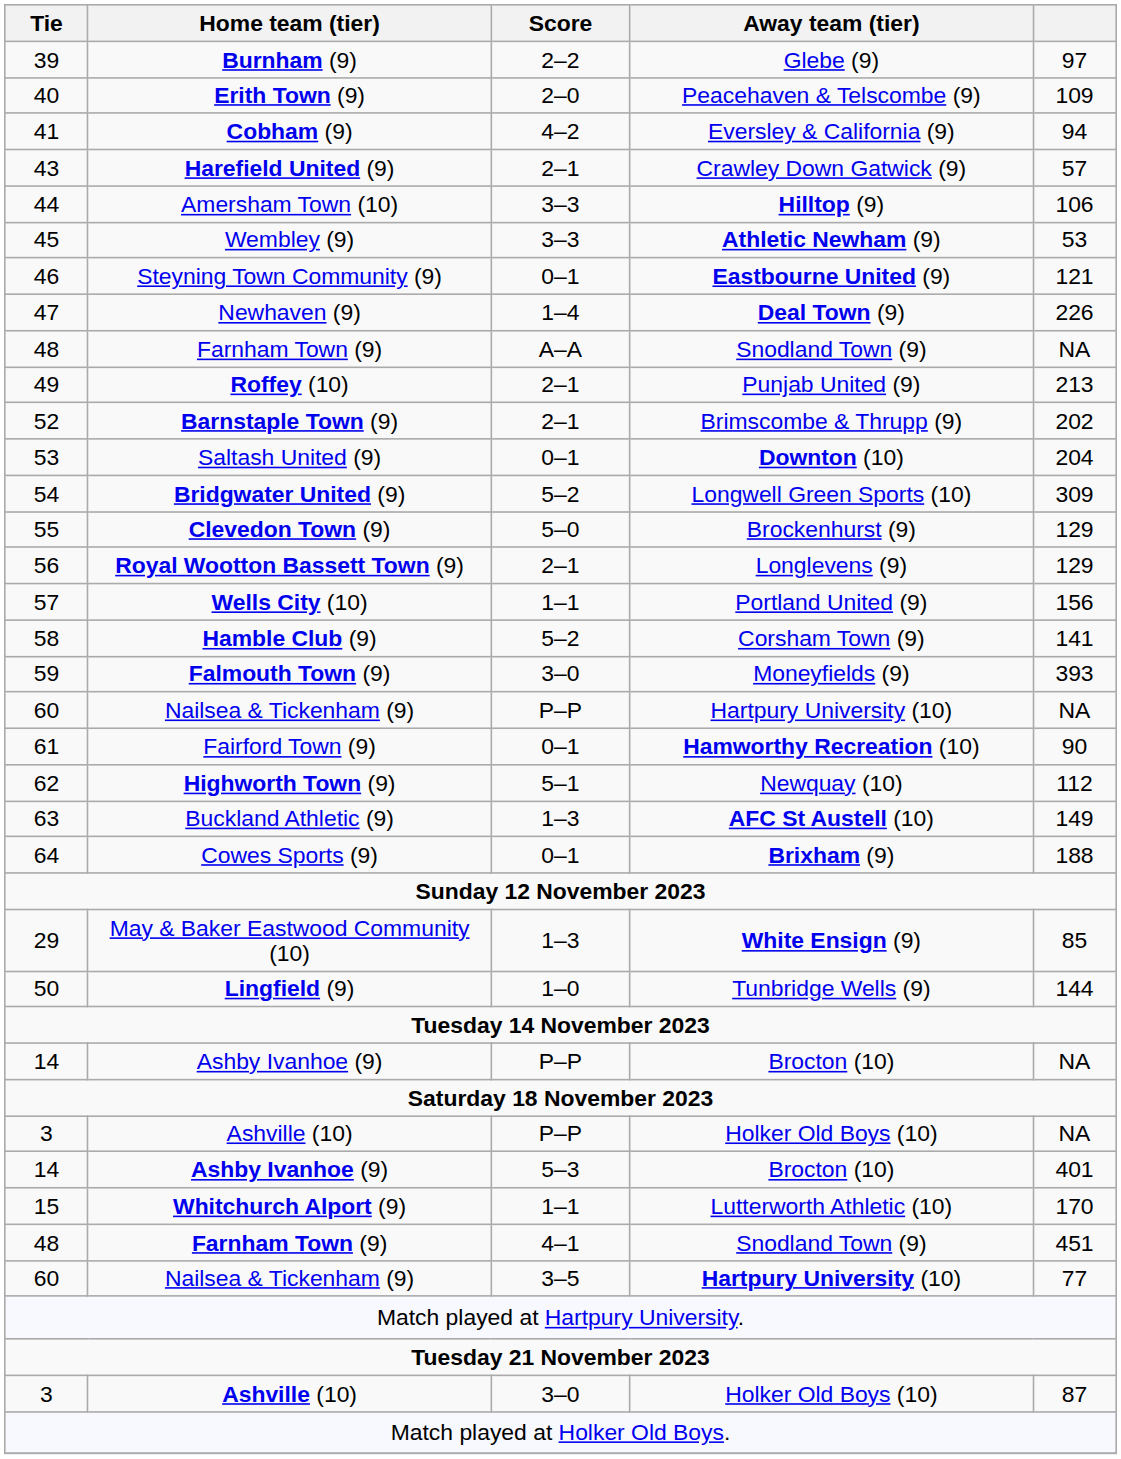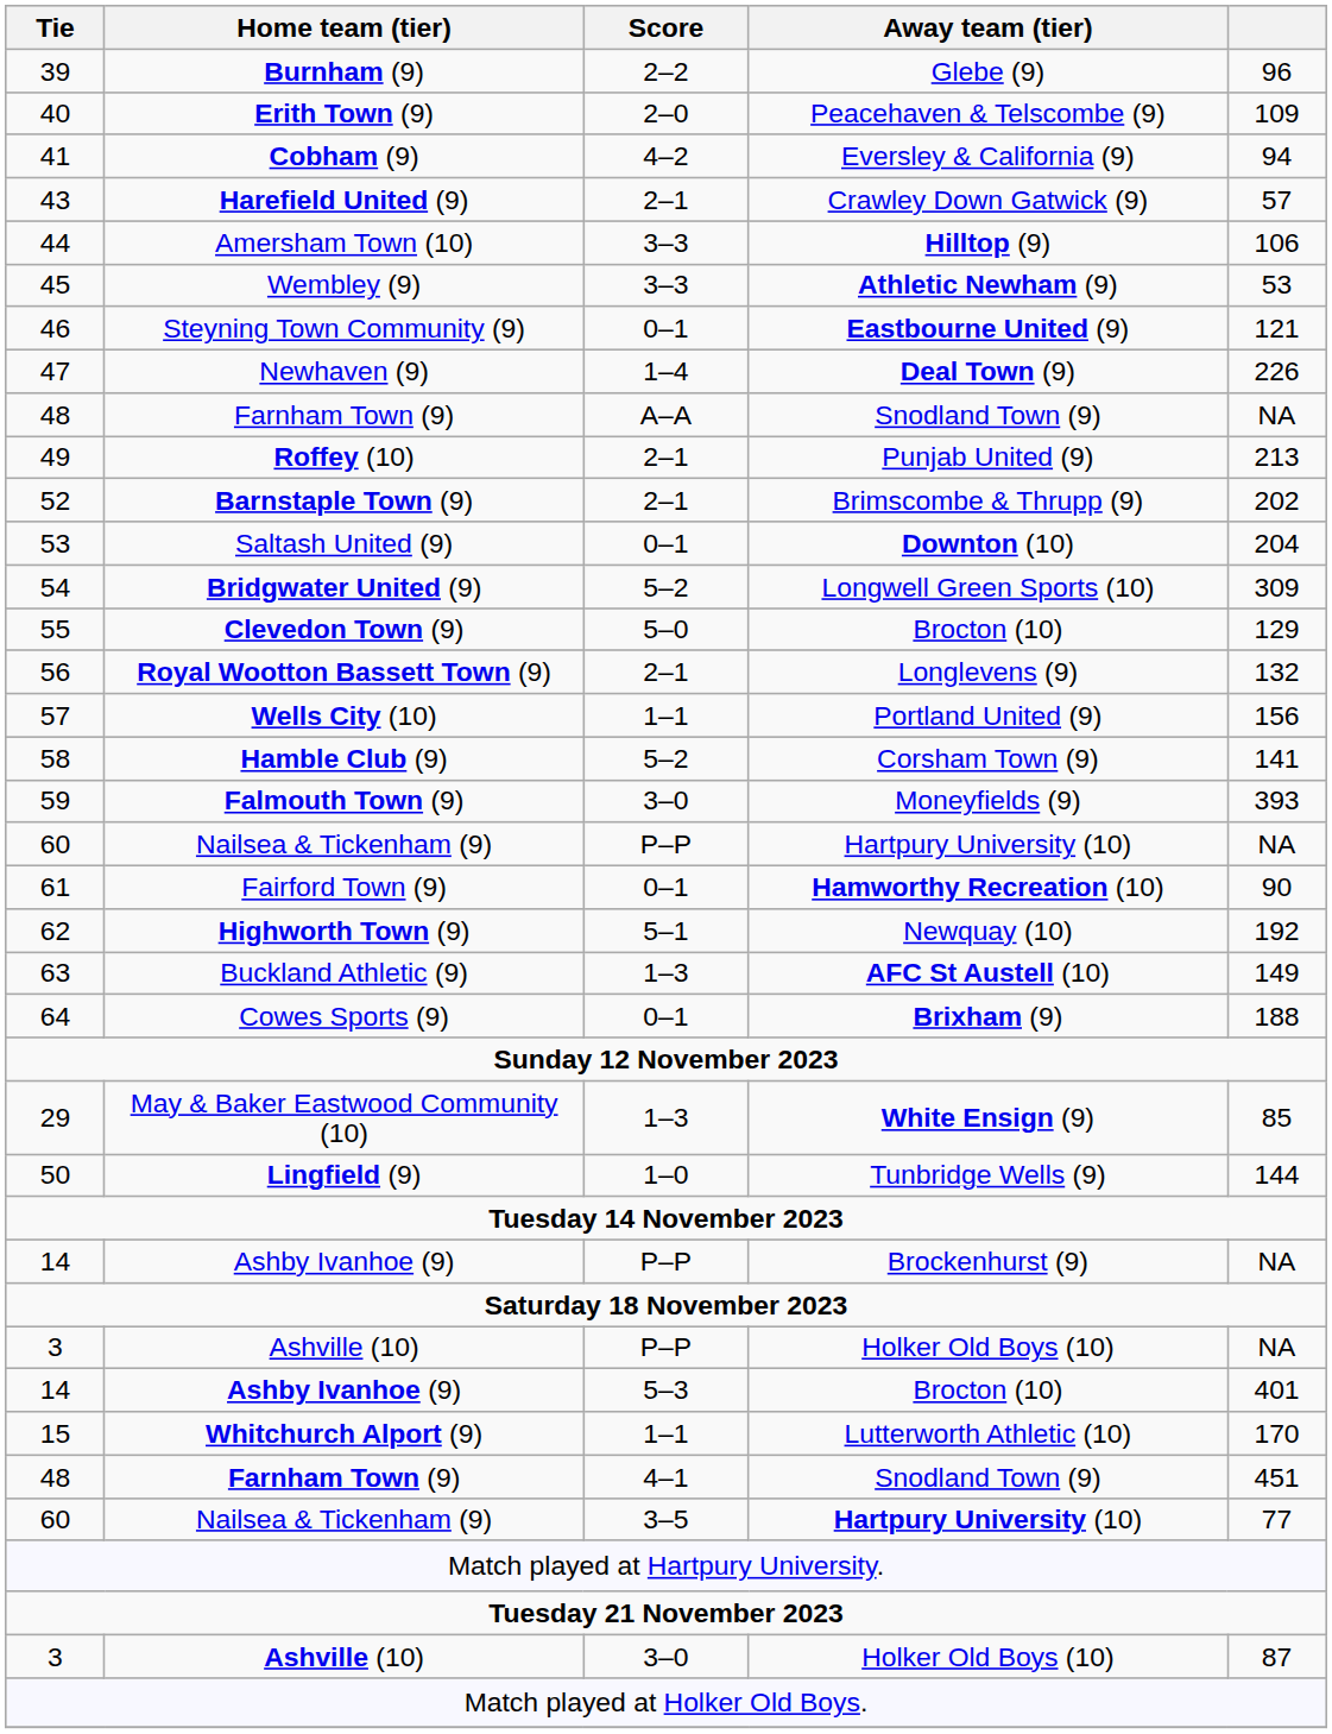 <table class="wikitable" style="width:700px;text-align:center;font-size:90%">
 <tr>
 <th scope="col" style="width: 7.50%">Tie</th>
 <th scope="col" style="width:36.25%">Home team (tier)</th>
 <th scope="col" style="width:12.50%">Score</th>
 <th scope="col" style="width:36.25%">Away team (tier)</th>
 <th scope="col" style="width: 7.50%"></th>
 </tr>
 <tr>
 <td>39</td>
 <td><strong><a href='#'>Burnham</a></strong> (9)</td>
 <td>2–2 </td>
 <td><a href='#'>Glebe</a> (9)</td>
-<td>97</td>
+<td>96</td>
 </tr>
 <tr>
 <td>40</td>
 <td><strong><a href='#'>Erith Town</a></strong> (9)</td>
 <td>2–0</td>
 <td><a href='#'>Peacehaven & Telscombe</a> (9)</td>
 <td>109</td>
 </tr>
 <tr>
 <td>41</td>
 <td><strong><a href='#'>Cobham</a></strong> (9)</td>
 <td>4–2</td>
 <td><a href='#'>Eversley & California</a> (9)</td>
 <td>94</td>
 </tr>
 <tr>
 <td>43</td>
 <td><strong><a href='#'>Harefield United</a></strong> (9)</td>
 <td>2–1</td>
 <td><a href='#'>Crawley Down Gatwick</a> (9)</td>
 <td>57</td>
 </tr>
 <tr>
 <td>44</td>
 <td><a href='#'>Amersham Town</a> (10)</td>
 <td>3–3 </td>
 <td><strong><a href='#'>Hilltop</a></strong> (9)</td>
 <td>106</td>
 </tr>
 <tr>
 <td>45</td>
 <td><a href='#'>Wembley</a> (9)</td>
 <td>3–3 </td>
 <td><strong><a href='#'>Athletic Newham</a></strong> (9)</td>
 <td>53</td>
 </tr>
 <tr>
 <td>46</td>
 <td><a href='#'>Steyning Town Community</a> (9)</td>
 <td>0–1</td>
 <td><strong><a href='#'>Eastbourne United</a></strong> (9)</td>
 <td>121</td>
 </tr>
 <tr>
 <td>47</td>
 <td><a href='#'>Newhaven</a> (9)</td>
 <td>1–4</td>
 <td><strong><a href='#'>Deal Town</a></strong> (9)</td>
 <td>226</td>
 </tr>
 <tr>
 <td>48</td>
 <td><a href='#'>Farnham Town</a> (9)</td>
 <td>A–A</td>
 <td><a href='#'>Snodland Town</a> (9)</td>
 <td>NA</td>
 </tr>
 <tr>
 <td>49</td>
 <td><strong><a href='#'>Roffey</a></strong> (10)</td>
 <td>2–1</td>
 <td><a href='#'>Punjab United</a> (9)</td>
 <td>213</td>
 </tr>
 <tr>
 <td>52</td>
 <td><strong><a href='#'>Barnstaple Town</a></strong> (9)</td>
 <td>2–1</td>
 <td><a href='#'>Brimscombe & Thrupp</a> (9)</td>
 <td>202</td>
 </tr>
 <tr>
 <td>53</td>
 <td><a href='#'>Saltash United</a> (9)</td>
 <td>0–1</td>
 <td><strong><a href='#'>Downton</a></strong> (10)</td>
 <td>204</td>
 </tr>
 <tr>
 <td>54</td>
 <td><strong><a href='#'>Bridgwater United</a></strong> (9)</td>
 <td>5–2</td>
 <td><a href='#'>Longwell Green Sports</a> (10)</td>
 <td>309</td>
 </tr>
 <tr>
 <td>55</td>
 <td><strong><a href='#'>Clevedon Town</a></strong> (9)</td>
 <td>5–0</td>
-<td><a href='#'>Brockenhurst</a> (9)</td>
+<td><a href='#'>Brocton</a> (10)</td>
 <td>129</td>
 </tr>
 <tr>
 <td>56</td>
 <td><strong><a href='#'>Royal Wootton Bassett Town</a></strong> (9)</td>
 <td>2–1</td>
 <td><a href='#'>Longlevens</a> (9)</td>
-<td>129</td>
+<td>132</td>
 </tr>
 <tr>
 <td>57</td>
 <td><strong><a href='#'>Wells City</a></strong> (10)</td>
 <td>1–1 </td>
 <td><a href='#'>Portland United</a> (9)</td>
 <td>156</td>
 </tr>
 <tr>
 <td>58</td>
 <td><strong><a href='#'>Hamble Club</a></strong> (9)</td>
 <td>5–2</td>
 <td><a href='#'>Corsham Town</a> (9)</td>
 <td>141</td>
 </tr>
 <tr>
 <td>59</td>
 <td><strong><a href='#'>Falmouth Town</a></strong> (9)</td>
 <td>3–0</td>
 <td><a href='#'>Moneyfields</a> (9)</td>
 <td>393</td>
 </tr>
 <tr>
 <td>60</td>
 <td><a href='#'>Nailsea & Tickenham</a> (9)</td>
 <td>P–P</td>
 <td><a href='#'>Hartpury University</a> (10)</td>
 <td>NA</td>
 </tr>
 <tr>
 <td>61</td>
 <td><a href='#'>Fairford Town</a> (9)</td>
 <td>0–1</td>
 <td><strong><a href='#'>Hamworthy Recreation</a></strong> (10)</td>
 <td>90</td>
 </tr>
 <tr>
 <td>62</td>
 <td><strong><a href='#'>Highworth Town</a></strong> (9)</td>
 <td>5–1</td>
 <td><a href='#'>Newquay</a> (10)</td>
-<td>112</td>
+<td>192</td>
 </tr>
 <tr>
 <td>63</td>
 <td><a href='#'>Buckland Athletic</a> (9)</td>
 <td>1–3</td>
 <td><strong><a href='#'>AFC St Austell</a></strong> (10)</td>
 <td>149</td>
 </tr>
 <tr>
 <td>64</td>
 <td><a href='#'>Cowes Sports</a> (9)</td>
 <td>0–1</td>
 <td><strong><a href='#'>Brixham</a></strong> (9)</td>
 <td>188</td>
 </tr>
 <tr>
 <td colspan="5"><strong>Sunday 12 November 2023</strong></td>
 </tr>
 <tr>
 <td>29</td>
 <td><a href='#'>May & Baker Eastwood Community</a> (10)</td>
 <td>1–3</td>
 <td><strong><a href='#'>White Ensign</a></strong> (9)</td>
 <td>85</td>
 </tr>
 <tr>
 <td>50</td>
 <td><strong><a href='#'>Lingfield</a></strong> (9)</td>
 <td>1–0</td>
 <td><a href='#'>Tunbridge Wells</a> (9)</td>
 <td>144</td>
 </tr>
 <tr>
 <td colspan="5"><strong>Tuesday 14 November 2023</strong></td>
 </tr>
 <tr>
 <td>14</td>
 <td><a href='#'>Ashby Ivanhoe</a> (9)</td>
 <td>P–P</td>
-<td><a href='#'>Brocton</a> (10)</td>
+<td><a href='#'>Brockenhurst</a> (9)</td>
 <td>NA</td>
 </tr>
 <tr>
 <td colspan="5"><strong>Saturday 18 November 2023</strong></td>
 </tr>
 <tr>
 <td>3</td>
 <td><a href='#'>Ashville</a> (10)</td>
 <td>P–P</td>
 <td><a href='#'>Holker Old Boys</a> (10)</td>
 <td>NA</td>
 </tr>
 <tr>
 <td>14</td>
 <td><strong><a href='#'>Ashby Ivanhoe</a></strong> (9)</td>
 <td>5–3</td>
 <td><a href='#'>Brocton</a> (10)</td>
 <td>401</td>
 </tr>
 <tr>
 <td>15</td>
 <td><strong><a href='#'>Whitchurch Alport</a></strong> (9)</td>
 <td>1–1 </td>
 <td><a href='#'>Lutterworth Athletic</a> (10)</td>
 <td>170</td>
 </tr>
 <tr>
 <td>48</td>
 <td><strong><a href='#'>Farnham Town</a></strong> (9)</td>
 <td>4–1</td>
 <td><a href='#'>Snodland Town</a> (9)</td>
 <td>451</td>
 </tr>
 <tr>
 <td>60</td>
 <td><a href='#'>Nailsea & Tickenham</a> (9)</td>
 <td>3–5</td>
 <td><strong><a href='#'>Hartpury University</a></strong> (10)</td>
 <td>77</td>
 </tr>
 <tr>
 <td colspan="5" style="background:GhostWhite;height:20px;text-align:center">Match played at <a href='#'>Hartpury University</a>.</td>
 </tr>
 <tr>
 <td colspan="5"><strong>Tuesday 21 November 2023</strong></td>
 </tr>
 <tr>
 <td>3</td>
 <td><strong><a href='#'>Ashville</a></strong> (10)</td>
 <td>3–0</td>
 <td><a href='#'>Holker Old Boys</a> (10)</td>
 <td>87</td>
 </tr>
 <tr>
 <td colspan="5" style="background:GhostWhite;height:20px;text-align:center">Match played at <a href='#'>Holker Old Boys</a>.</td>
 </tr>
 <tr>
 </tr>
 </table>
